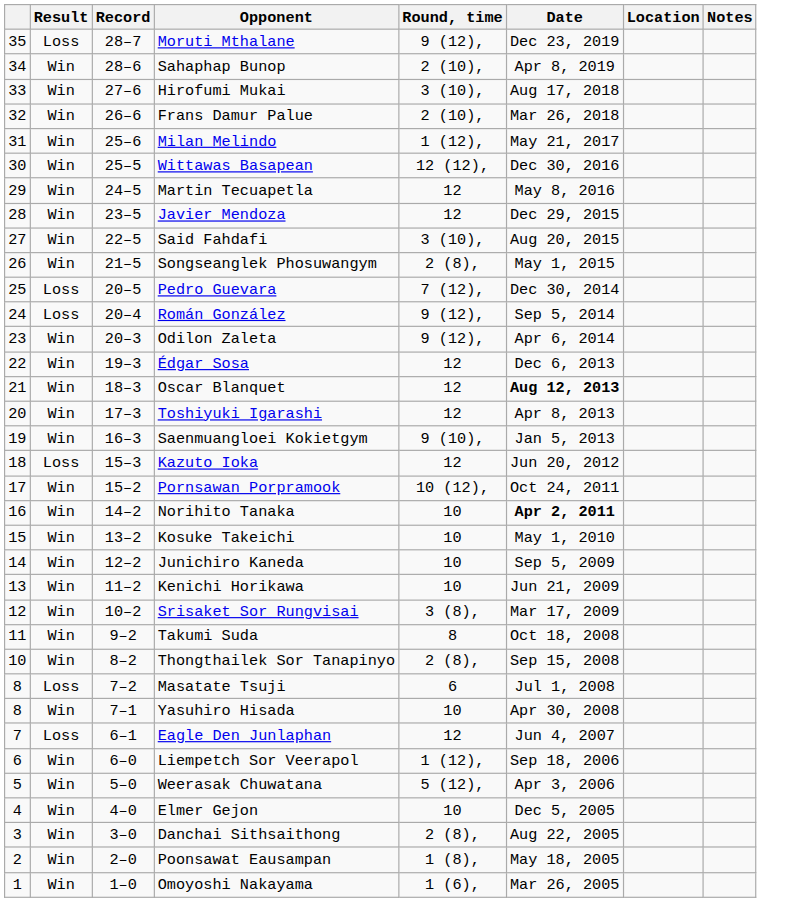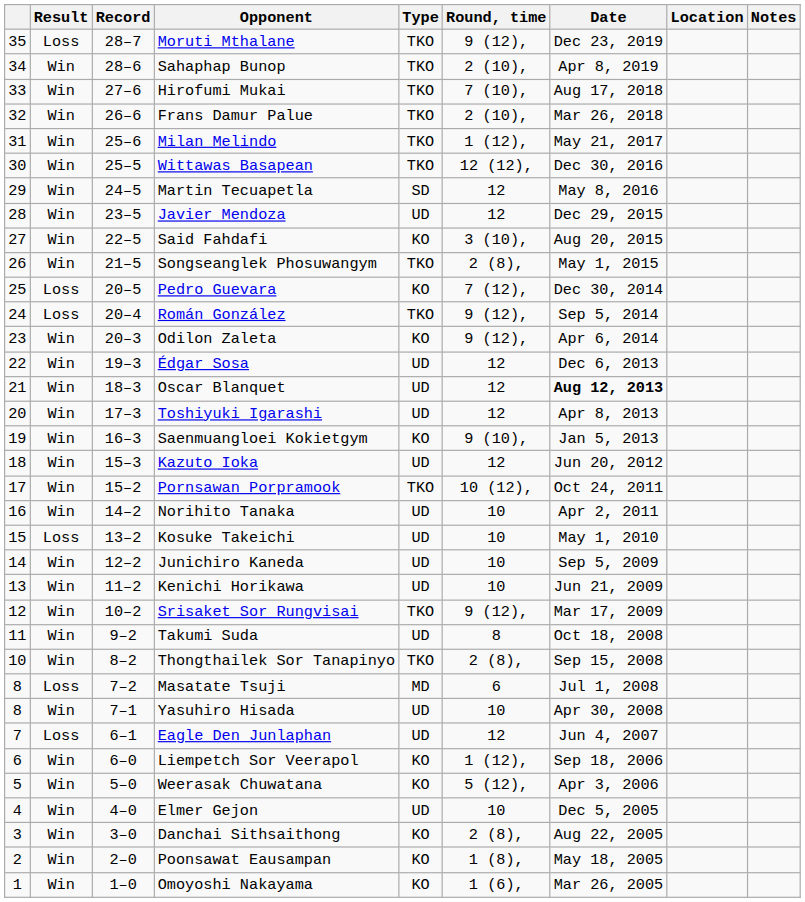 <table class="wikitable" style="text-align:center;">
 <tr>
 <th></th>
 <th>Result</th>
 <th>Record</th>
 <th>Opponent</th>
+<th>Type</th>
 <th>Round, time</th>
 <th>Date</th>
 <th>Location</th>
 <th>Notes</th>
 </tr>
 <tr>
 <td>35</td>
 <td>Loss</td>
 <td>28–7</td>
 <td style="text-align:left;"><a href='#'>Moruti Mthalane</a></td>
+<td>TKO</td>
 <td>9 (12), </td>
 <td>Dec 23, 2019</td>
 <td style="text-align:left;"></td>
 <td style="text-align:left;"></td>
 </tr>
 <tr>
 <td>34</td>
 <td>Win</td>
 <td>28–6</td>
 <td style="text-align:left;">Sahaphap Bunop</td>
+<td>TKO</td>
 <td>2 (10), </td>
 <td>Apr 8, 2019</td>
 <td style="text-align:left;"></td>
 <td style="text-align:left;"></td>
 </tr>
 <tr>
 <td>33</td>
 <td>Win</td>
 <td>27–6</td>
 <td align=left>Hirofumi Mukai</td>
-<td>3 (10), </td>
+<td>TKO</td>
+<td>7 (10), </td>
 <td>Aug 17, 2018</td>
 <td align=left></td>
 <td></td>
 </tr>
 <tr>
 <td>32</td>
 <td>Win</td>
 <td>26–6</td>
 <td align=left>Frans Damur Palue</td>
+<td>TKO</td>
 <td>2 (10), </td>
 <td>Mar 26, 2018</td>
 <td align=left></td>
 <td></td>
 </tr>
 <tr>
 <td>31</td>
 <td>Win</td>
 <td>25–6</td>
 <td align=left><a href='#'>Milan Melindo</a></td>
+<td>TKO</td>
 <td>1 (12), </td>
 <td>May 21, 2017</td>
 <td align=left></td>
 <td align=left></td>
 </tr>
 <tr>
 <td>30</td>
 <td>Win</td>
 <td>25–5</td>
 <td align=left><a href='#'>Wittawas Basapean</a></td>
+<td>TKO</td>
 <td>12 (12), </td>
 <td>Dec 30, 2016</td>
 <td align=left></td>
 <td align=left></td>
 </tr>
 <tr>
 <td>29</td>
 <td>Win</td>
 <td>24–5</td>
 <td align=left>Martin Tecuapetla</td>
+<td>SD</td>
 <td>12</td>
 <td>May 8, 2016</td>
 <td align=left></td>
 <td align=left></td>
 </tr>
 <tr>
 <td>28</td>
 <td>Win</td>
 <td>23–5</td>
 <td align=left><a href='#'>Javier Mendoza</a></td>
+<td>UD</td>
 <td>12</td>
 <td>Dec 29, 2015</td>
 <td align=left></td>
 <td align=left></td>
 </tr>
 <tr>
 <td>27</td>
 <td>Win</td>
 <td>22–5</td>
 <td align=left>Said Fahdafi</td>
+<td>KO</td>
 <td>3 (10), </td>
 <td>Aug 20, 2015</td>
 <td align=left></td>
 <td></td>
 </tr>
 <tr>
 <td>26</td>
 <td>Win</td>
 <td>21–5</td>
 <td align=left>Songseanglek Phosuwangym</td>
+<td>TKO</td>
 <td>2 (8), </td>
 <td>May 1, 2015</td>
 <td align=left></td>
 <td></td>
 </tr>
 <tr>
 <td>25</td>
 <td>Loss</td>
 <td>20–5</td>
 <td align=left><a href='#'>Pedro Guevara</a></td>
+<td>KO</td>
 <td>7 (12), </td>
 <td>Dec 30, 2014</td>
 <td align=left></td>
 <td align=left></td>
 </tr>
 <tr>
 <td>24</td>
 <td>Loss</td>
 <td>20–4</td>
 <td align=left><a href='#'>Román González</a></td>
+<td>TKO</td>
 <td>9 (12), </td>
 <td>Sep 5, 2014</td>
 <td align=left></td>
 <td align=left></td>
 </tr>
 <tr>
 <td>23</td>
 <td>Win</td>
 <td>20–3</td>
 <td align=left>Odilon Zaleta</td>
+<td>KO</td>
 <td>9 (12), </td>
 <td>Apr 6, 2014</td>
 <td align=left></td>
 <td align=left></td>
 </tr>
 <tr>
 <td>22</td>
 <td>Win</td>
 <td>19–3</td>
 <td align=left><a href='#'>Édgar Sosa</a></td>
+<td>UD</td>
 <td>12</td>
 <td>Dec 6, 2013</td>
 <td align=left></td>
 <td align=left></td>
 </tr>
 <tr>
 <td>21</td>
 <td>Win</td>
 <td>18–3</td>
 <td align=left>Oscar Blanquet</td>
+<td>UD</td>
 <td>12</td>
 <td><strong>Aug 12, 2013</strong></td>
 <td align=left></td>
 <td align=left></td>
 </tr>
 <tr>
 <td>20</td>
 <td>Win</td>
 <td>17–3</td>
 <td align=left><a href='#'>Toshiyuki Igarashi</a></td>
+<td>UD</td>
 <td>12</td>
 <td>Apr 8, 2013</td>
 <td align=left></td>
 <td align=left></td>
 </tr>
 <tr>
 <td>19</td>
 <td>Win</td>
 <td>16–3</td>
 <td align=left>Saenmuangloei Kokietgym</td>
+<td>KO</td>
 <td>9 (10), </td>
 <td>Jan 5, 2013</td>
 <td align=left></td>
 <td></td>
 </tr>
 <tr>
 <td>18</td>
-<td>Loss</td>
+<td>Win</td>
 <td>15–3</td>
 <td align=left><a href='#'>Kazuto Ioka</a></td>
+<td>UD</td>
 <td>12</td>
 <td>Jun 20, 2012</td>
 <td align=left></td>
 <td align=left></td>
 </tr>
 <tr>
 <td>17</td>
 <td>Win</td>
 <td>15–2</td>
 <td align=left><a href='#'>Pornsawan Porpramook</a></td>
+<td>TKO</td>
 <td>10 (12), </td>
 <td>Oct 24, 2011</td>
 <td align=left></td>
 <td align=left></td>
 </tr>
 <tr>
 <td>16</td>
 <td>Win</td>
 <td>14–2</td>
 <td align=left>Norihito Tanaka</td>
+<td>UD</td>
 <td>10</td>
-<td><strong>Apr 2, 2011</strong></td>
+<td>Apr 2, 2011</td>
 <td align=left></td>
 <td align=left></td>
 </tr>
 <tr>
 <td>15</td>
-<td>Win</td>
+<td>Loss</td>
 <td>13–2</td>
 <td align=left>Kosuke Takeichi</td>
+<td>UD</td>
 <td>10</td>
 <td>May 1, 2010</td>
 <td align=left></td>
 <td align=left></td>
 </tr>
 <tr>
 <td>14</td>
 <td>Win</td>
 <td>12–2</td>
 <td align=left>Junichiro Kaneda</td>
+<td>UD</td>
 <td>10</td>
 <td>Sep 5, 2009</td>
 <td align=left></td>
 <td align=left></td>
 </tr>
 <tr>
 <td>13</td>
 <td>Win</td>
 <td>11–2</td>
 <td align=left>Kenichi Horikawa</td>
+<td>UD</td>
 <td>10</td>
 <td>Jun 21, 2009</td>
 <td align=left></td>
 <td align=left></td>
 </tr>
 <tr>
 <td>12</td>
 <td>Win</td>
 <td>10–2</td>
 <td align=left><a href='#'>Srisaket Sor Rungvisai</a></td>
-<td>3 (8), </td>
+<td>TKO</td>
+<td>9 (12), </td>
 <td>Mar 17, 2009</td>
 <td align=left></td>
 <td></td>
 </tr>
 <tr>
 <td>11</td>
 <td>Win</td>
 <td>9–2</td>
 <td align=left>Takumi Suda</td>
+<td>UD</td>
 <td>8</td>
 <td>Oct 18, 2008</td>
 <td align=left></td>
 <td></td>
 </tr>
 <tr>
 <td>10</td>
 <td>Win</td>
 <td>8–2</td>
 <td align=left>Thongthailek Sor Tanapinyo</td>
+<td>TKO</td>
 <td>2 (8), </td>
 <td>Sep 15, 2008</td>
 <td align=left></td>
 <td></td>
 </tr>
 <tr>
 <td>8</td>
 <td>Loss</td>
 <td>7–2</td>
 <td align=left>Masatate Tsuji</td>
+<td>MD</td>
 <td>6</td>
 <td>Jul 1, 2008</td>
 <td align=left></td>
 <td></td>
 </tr>
 <tr>
 <td>8</td>
 <td>Win</td>
 <td>7–1</td>
 <td align=left>Yasuhiro Hisada</td>
+<td>UD</td>
 <td>10</td>
 <td>Apr 30, 2008</td>
 <td align=left></td>
 <td></td>
 </tr>
 <tr>
 <td>7</td>
 <td>Loss</td>
 <td>6–1</td>
 <td align=left><a href='#'>Eagle Den Junlaphan</a></td>
+<td>UD</td>
 <td>12</td>
 <td>Jun 4, 2007</td>
 <td align=left></td>
 <td align=left></td>
 </tr>
 <tr>
 <td>6</td>
 <td>Win</td>
 <td>6–0</td>
 <td align=left>Liempetch Sor Veerapol</td>
+<td>KO</td>
 <td>1 (12), </td>
 <td>Sep 18, 2006</td>
 <td align=left></td>
 <td align=left></td>
 </tr>
 <tr>
 <td>5</td>
 <td>Win</td>
 <td>5–0</td>
 <td align=left>Weerasak Chuwatana</td>
+<td>KO</td>
 <td>5 (12), </td>
 <td>Apr 3, 2006</td>
 <td align=left></td>
 <td align=left></td>
 </tr>
 <tr>
 <td>4</td>
 <td>Win</td>
 <td>4–0</td>
 <td align=left>Elmer Gejon</td>
+<td>UD</td>
 <td>10</td>
 <td>Dec 5, 2005</td>
 <td align=left></td>
 <td></td>
 </tr>
 <tr>
 <td>3</td>
 <td>Win</td>
 <td>3–0</td>
 <td align=left>Danchai Sithsaithong</td>
+<td>KO</td>
 <td>2 (8), </td>
 <td>Aug 22, 2005</td>
 <td align=left></td>
 <td></td>
 </tr>
 <tr>
 <td>2</td>
 <td>Win</td>
 <td>2–0</td>
 <td align=left>Poonsawat Eausampan</td>
+<td>KO</td>
 <td>1 (8), </td>
 <td>May 18, 2005</td>
 <td align=left></td>
 <td></td>
 </tr>
 <tr>
 <td>1</td>
 <td>Win</td>
 <td>1–0</td>
 <td align=left>Omoyoshi Nakayama</td>
+<td>KO</td>
 <td>1 (6), </td>
 <td>Mar 26, 2005</td>
 <td align=left></td>
 <td></td>
 </tr>
 </table>
